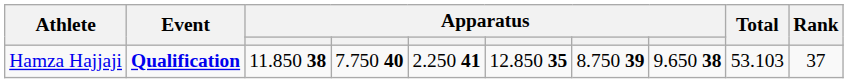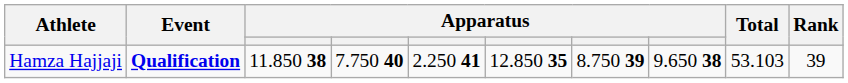 <table class="wikitable" style="font-size:90%">
 <tr>
 <th rowspan=2>Athlete</th>
 <th rowspan=2>Event</th>
 <th colspan =6>Apparatus</th>
 <th rowspan=2>Total</th>
 <th rowspan=2>Rank</th>
 </tr>
 <tr style="font-size:95%">
 <th></th>
 <th></th>
 <th></th>
 <th></th>
 <th></th>
 <th></th>
 </tr>
 <tr align=center>
 <td align=left><a href='#'>Hamza Hajjaji</a></td>
 <td align=left><strong><a href='#'>Qualification</a></strong></td>
 <td>11.850	<strong>38	</strong></td>
 <td>7.750	<strong>40</strong></td>
 <td>2.250	<strong>41</strong></td>
 <td>12.850	<strong>35</strong></td>
 <td>8.750	<strong>39</strong></td>
 <td>9.650	<strong>38</strong></td>
 <td>53.103</td>
-<td>37</td>
+<td>39</td>
 </tr>
 </table>
